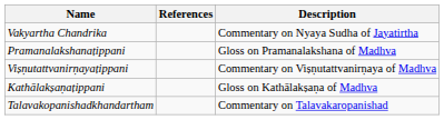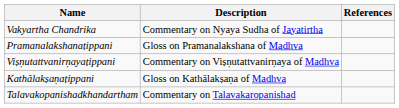 <table class="wikitable">
 <tr>
 <th>Name</th>
+<th>Description</th>
 <th>References</th>
-<th>Description</th>
 </tr>
 <tr>
 <td><em>Vakyartha Chandrika</em></td>
+<td>Commentary on Nyaya Sudha of <a href='#'>Jayatirtha</a></td>
 <td></td>
-<td>Commentary on Nyaya Sudha of <a href='#'>Jayatirtha</a></td>
 </tr>
 <tr>
 <td><em>Pramanalakshanaṭippani</em></td>
+<td>Gloss on Pramanalakshana of <a href='#'>Madhva</a></td>
 <td></td>
-<td>Gloss on Pramanalakshana of <a href='#'>Madhva</a></td>
 </tr>
 <tr>
 <td><em>Viṣṇutattvanirṇayaṭippani</em></td>
+<td>Commentary on Viṣṇutattvanirṇaya of <a href='#'>Madhva</a></td>
 <td></td>
-<td>Commentary on Viṣṇutattvanirṇaya of <a href='#'>Madhva</a></td>
 </tr>
 <tr>
 <td><em>Kathālakṣaṇaṭippani</em></td>
+<td>Gloss on Kathālakṣaṇa of <a href='#'>Madhva</a></td>
 <td></td>
-<td>Gloss on Kathālakṣaṇa of <a href='#'>Madhva</a></td>
 </tr>
 <tr>
 <td><em>Talavakopanishadkhandartham</em></td>
+<td>Commentary on <a href='#'>Talavakaropanishad</a></td>
 <td></td>
-<td>Commentary on <a href='#'>Talavakaropanishad</a></td>
 </tr>
 </table>
